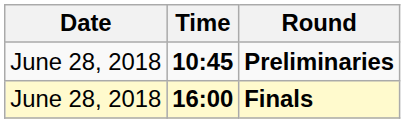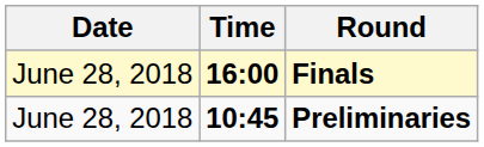 <table class="wikitable">
 <tr>
 <th>Date</th>
 <th>Time</th>
 <th>Round</th>
 </tr>
+<tr style="background:lemonchiffon">
+<td>June 28, 2018</td>
+<td><strong>16:00</strong></td>
+<td><strong>Finals</strong></td>
+</tr>
 <tr>
 <td>June 28, 2018</td>
 <td><strong>10:45</strong></td>
 <td><strong>Preliminaries</strong></td>
 </tr>
-<tr style="background:lemonchiffon">
-<td>June 28, 2018</td>
-<td><strong>16:00</strong></td>
-<td><strong>Finals</strong></td>
-</tr>
 </table>
